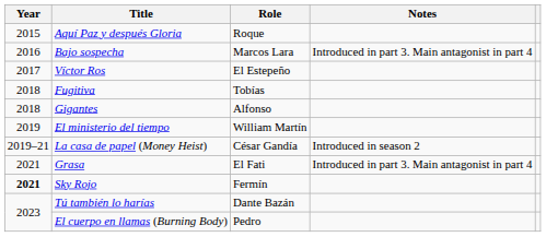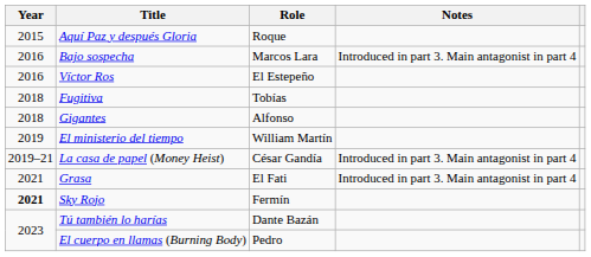 <table class="wikitable sortable">
 <tr>
 <th>Year</th>
 <th>Title</th>
 <th>Role</th>
 <th class="unsortable">Notes</th>
 <th></th>
 </tr>
 <tr>
 <td align =" center">2015</td>
 <td><em><a href='#'>Aquí Paz y después Gloria</a></em></td>
 <td>Roque</td>
 <td></td>
 <td align = "center"></td>
 </tr>
 <tr>
 <td align = "center">2016</td>
 <td><em><a href='#'>Bajo sospecha</a></em></td>
 <td>Marcos Lara</td>
 <td>Introduced in part 3. Main antagonist in part 4</td>
 <td align = "center"></td>
 </tr>
 <tr>
-<td align = "center">2017</td>
+<td align = "center">2016</td>
 <td><em><a href='#'>Víctor Ros</a></em></td>
 <td>El Estepeño</td>
 <td></td>
 <td align = "center"></td>
 </tr>
 <tr>
 <td align = "center">2018</td>
 <td><em><a href='#'>Fugitiva</a></em></td>
 <td>Tobías</td>
 <td></td>
 <td align = "center"></td>
 </tr>
 <tr>
 <td align = "center">2018</td>
 <td><em><a href='#'>Gigantes</a></em></td>
 <td>Alfonso</td>
 <td></td>
 <td align = "center"></td>
 </tr>
 <tr>
 <td align = "center">2019</td>
 <td><em><a href='#'>El ministerio del tiempo</a></em></td>
 <td>William Martín</td>
 <td></td>
 <td align = "center"></td>
 </tr>
 <tr>
 <td align = "center">2019–21</td>
 <td><em><a href='#'>La casa de papel</a></em> (<em>Money Heist</em>)</td>
 <td>César Gandía</td>
-<td>Introduced in season 2</td>
+<td>Introduced in part 3. Main antagonist in part 4</td>
 <td align = "center"></td>
 </tr>
 <tr>
 <td align = "center">2021</td>
 <td><em><a href='#'>Grasa</a></em></td>
 <td>El Fati</td>
 <td>Introduced in part 3. Main antagonist in part 4</td>
 <td align = "center"></td>
 </tr>
 <tr>
 <td align = "center"><strong>2021</strong></td>
 <td><em><a href='#'>Sky Rojo</a></em></td>
 <td>Fermín</td>
 <td></td>
 <td align = "center"></td>
 </tr>
 <tr>
 <td rowspan = "2" align = "center">2023</td>
 <td><em><a href='#'>Tú también lo harías</a></em></td>
 <td>Dante Bazán</td>
 <td></td>
 <td align = "center"></td>
 </tr>
 <tr>
 <td><em><a href='#'>El cuerpo en llamas</a></em> (<em>Burning Body</em>)</td>
 <td>Pedro</td>
 <td></td>
 <td align = "center"></td>
 </tr>
 </table>
